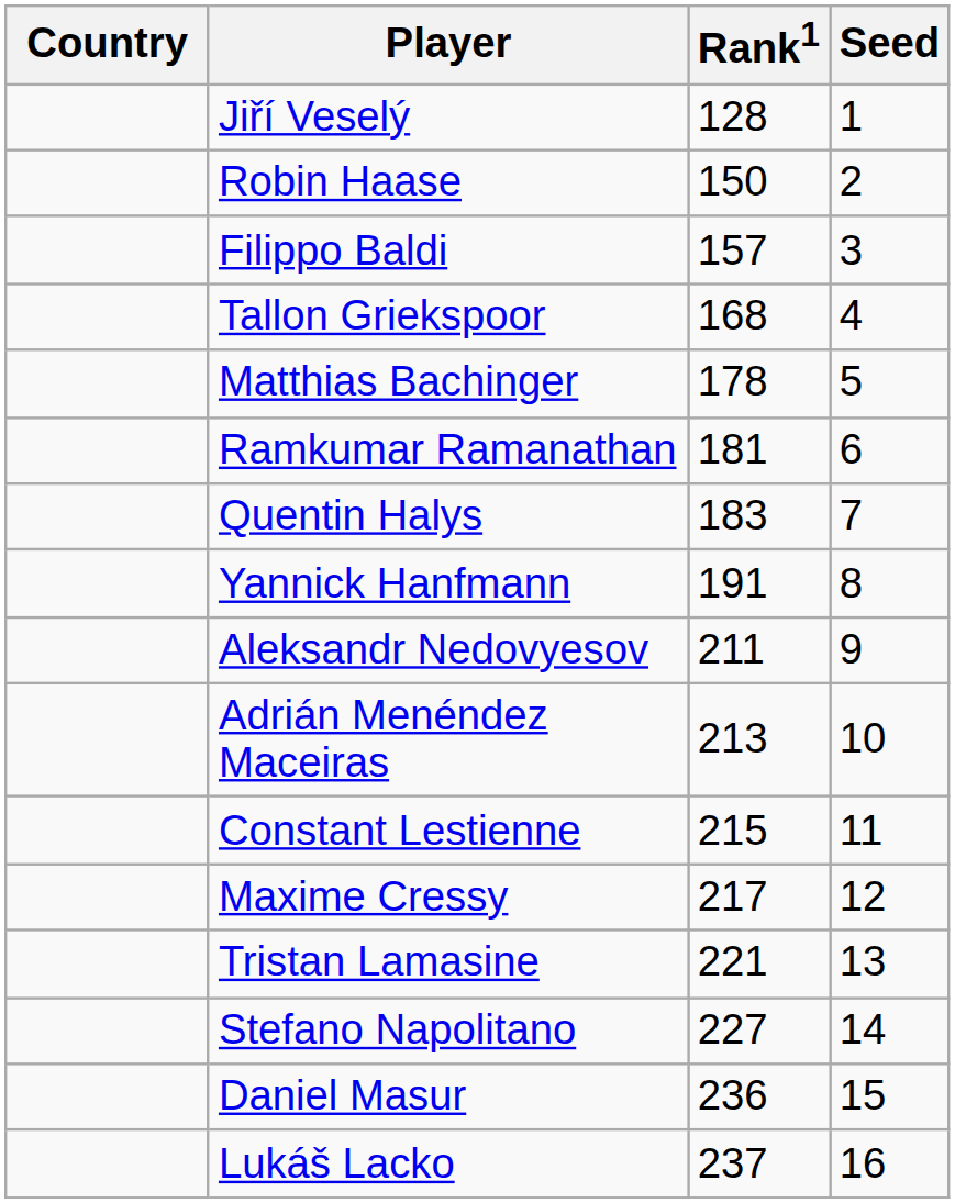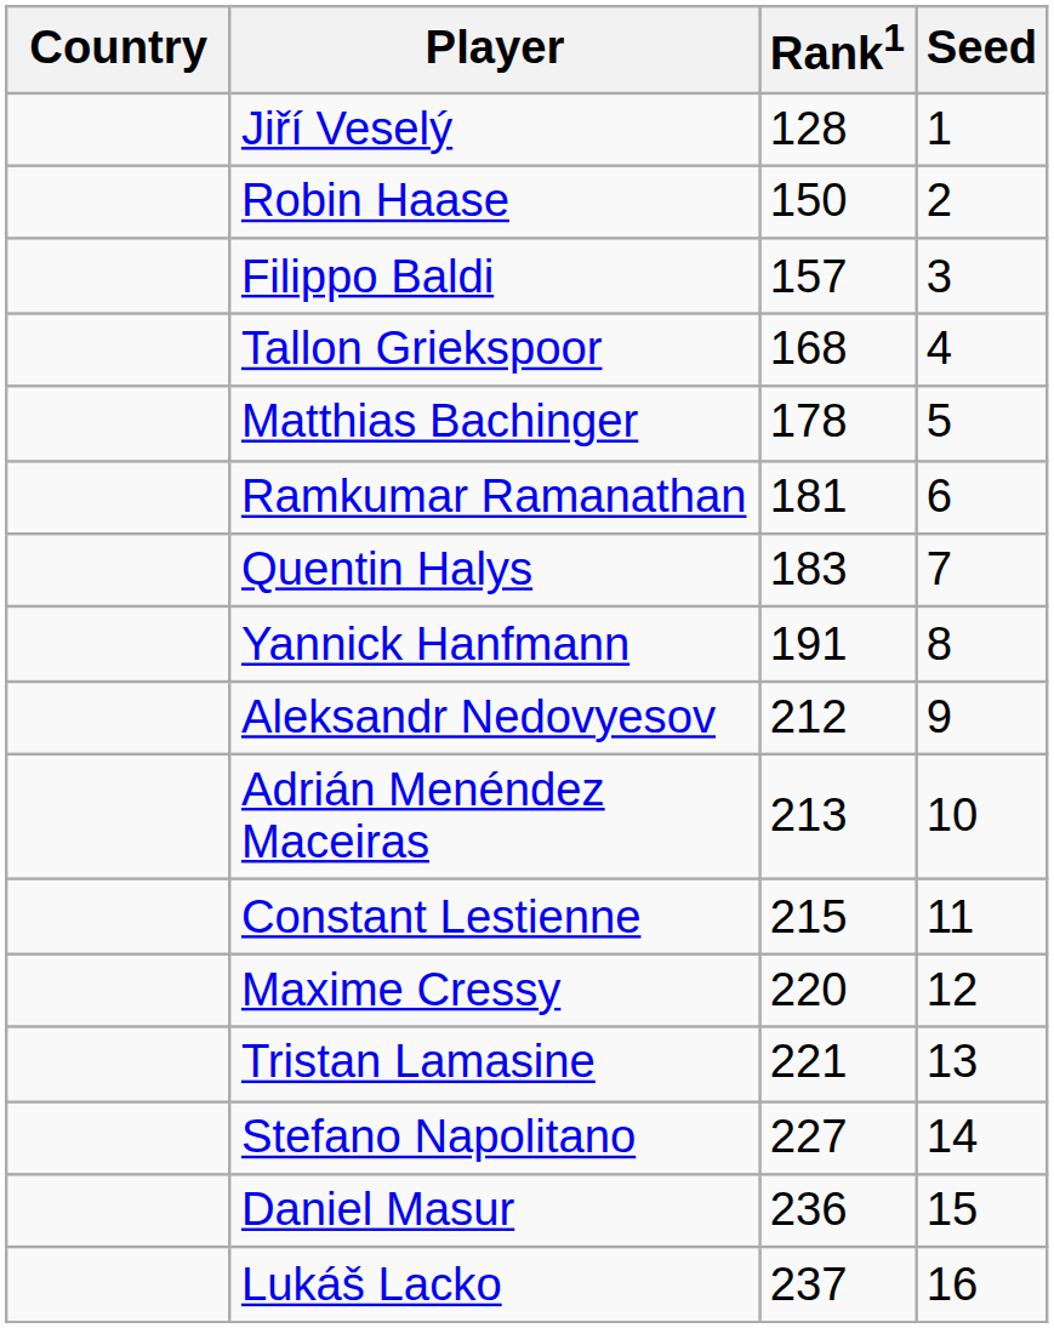 <table class="sortable wikitable">
 <tr>
 <th width="70">Country</th>
 <th width="175">Player</th>
 <th>Rank<sup>1</sup></th>
 <th>Seed</th>
 </tr>
 <tr>
 <td></td>
 <td><a href='#'>Jiří Veselý</a></td>
 <td>128</td>
 <td>1</td>
 </tr>
 <tr>
 <td></td>
 <td><a href='#'>Robin Haase</a></td>
 <td>150</td>
 <td>2</td>
 </tr>
 <tr>
 <td></td>
 <td><a href='#'>Filippo Baldi</a></td>
 <td>157</td>
 <td>3</td>
 </tr>
 <tr>
 <td></td>
 <td><a href='#'>Tallon Griekspoor</a></td>
 <td>168</td>
 <td>4</td>
 </tr>
 <tr>
 <td></td>
 <td><a href='#'>Matthias Bachinger</a></td>
 <td>178</td>
 <td>5</td>
 </tr>
 <tr>
 <td></td>
 <td><a href='#'>Ramkumar Ramanathan</a></td>
 <td>181</td>
 <td>6</td>
 </tr>
 <tr>
 <td></td>
 <td><a href='#'>Quentin Halys</a></td>
 <td>183</td>
 <td>7</td>
 </tr>
 <tr>
 <td></td>
 <td><a href='#'>Yannick Hanfmann</a></td>
 <td>191</td>
 <td>8</td>
 </tr>
 <tr>
 <td></td>
 <td><a href='#'>Aleksandr Nedovyesov</a></td>
-<td>211</td>
+<td>212</td>
 <td>9</td>
 </tr>
 <tr>
 <td></td>
 <td><a href='#'>Adrián Menéndez Maceiras</a></td>
 <td>213</td>
 <td>10</td>
 </tr>
 <tr>
 <td></td>
 <td><a href='#'>Constant Lestienne</a></td>
 <td>215</td>
 <td>11</td>
 </tr>
 <tr>
 <td></td>
 <td><a href='#'>Maxime Cressy</a></td>
-<td>217</td>
+<td>220</td>
 <td>12</td>
 </tr>
 <tr>
 <td></td>
 <td><a href='#'>Tristan Lamasine</a></td>
 <td>221</td>
 <td>13</td>
 </tr>
 <tr>
 <td></td>
 <td><a href='#'>Stefano Napolitano</a></td>
 <td>227</td>
 <td>14</td>
 </tr>
 <tr>
 <td></td>
 <td><a href='#'>Daniel Masur</a></td>
 <td>236</td>
 <td>15</td>
 </tr>
 <tr>
 <td></td>
 <td><a href='#'>Lukáš Lacko</a></td>
 <td>237</td>
 <td>16</td>
 </tr>
 </table>
